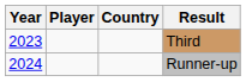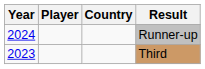 <table class="wikitable sortable" style="font-size:90%;">
 <tr>
 <th>Year</th>
 <th>Player</th>
 <th>Country</th>
 <th>Result</th>
 </tr>
 <tr>
+<td><a href='#'>2024</a> </td>
+<td></td>
+<td></td>
+<td bgcolor="#C0C0C0" data-sort-value="1">Runner-up</td>
+</tr>
+<tr>
 <td><a href='#'>2023</a> </td>
 <td></td>
 <td></td>
 <td bgcolor="#cc9966" data-sort-value="2">Third</td>
 </tr>
-<tr>
-<td><a href='#'>2024</a> </td>
-<td></td>
-<td></td>
-<td bgcolor="#C0C0C0" data-sort-value="1">Runner-up</td>
-</tr>
 </table>
